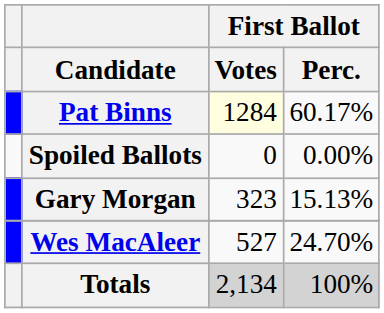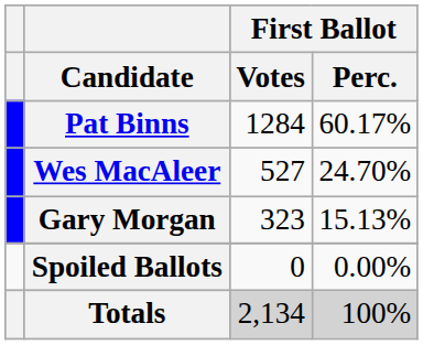 <table class="wikitable">
 <tr>
 <th width="3"></th>
 <th></th>
 <th colspan="2">First Ballot</th>
 </tr>
 <tr>
 <th width="3"></th>
 <th>Candidate</th>
 <th>Votes</th>
 <th>Perc.</th>
 </tr>
 <tr>
 <td bgcolor="blue"></td>
 <th><a href='#'>Pat Binns</a></th>
-<td align="right" style="background: lightyellow;">1284</td>
+<td align="right">1284</td>
 <td align="right">60.17%</td>
 </tr>
 <tr>
-<td></td>
-<th>Spoiled Ballots</th>
-<td align="right">0</td>
-<td align="right">0.00%</td>
+<td bgcolor="blue"></td>
+<th><a href='#'>Wes MacAleer</a></th>
+<td align="right">527</td>
+<td align="right">24.70%</td>
 </tr>
 <tr>
 <td bgcolor="blue"></td>
 <th>Gary Morgan</th>
 <td align="right">323</td>
 <td align="right">15.13%</td>
 </tr>
 <tr>
 </tr>
 <tr>
-<td bgcolor="blue"></td>
-<th><a href='#'>Wes MacAleer</a></th>
-<td align="right">527</td>
-<td align="right">24.70%</td>
+<td></td>
+<th>Spoiled Ballots</th>
+<td align="right">0</td>
+<td align="right">0.00%</td>
 </tr>
 <tr bgcolor=lightgrey>
 <th></th>
 <th>Totals</th>
 <td align="right">2,134</td>
 <td align="right">100%</td>
 </tr>
 </table>
